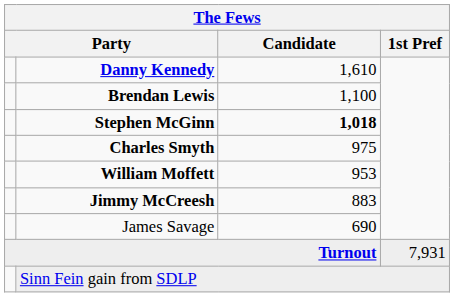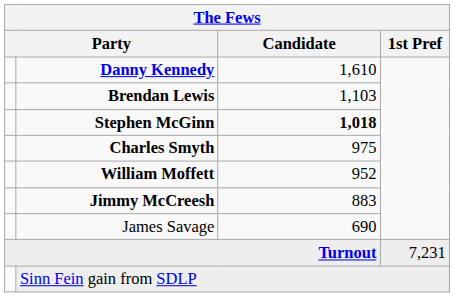 <table class="wikitable">
 <tr>
 <th colspan="4" align="center"><a href='#'>The Fews</a></th>
 </tr>
 <tr>
 <th colspan="2" align="center" width=200>Party</th>
 <th width=150>Candidate</th>
 <th width=60>1st Pref</th>
 </tr>
 <tr>
 <td></td>
 <td align="right"><strong><a href='#'>Danny Kennedy</a></strong></td>
 <td align="right">1,610</td>
 </tr>
 <tr>
 <td></td>
 <td align="right"><strong>Brendan Lewis</strong></td>
-<td align="right">1,100</td>
+<td align="right">1,103</td>
 </tr>
 <tr>
 <td></td>
 <td align="right"><strong>Stephen McGinn</strong></td>
 <td align="right"><strong>1,018</strong></td>
 </tr>
 <tr>
 <td></td>
 <td align="right"><strong>Charles Smyth</strong></td>
 <td align="right">975</td>
 </tr>
 <tr>
 <td></td>
 <td align="right"><strong>William Moffett</strong></td>
-<td align="right">953</td>
+<td align="right">952</td>
 </tr>
 <tr>
 <td></td>
 <td align="right"><strong>Jimmy McCreesh</strong></td>
 <td align="right">883</td>
 </tr>
 <tr>
 <td></td>
 <td align="right">James Savage</td>
 <td align="right">690</td>
 </tr>
 <tr bgcolor="EEEEEE">
 <td colspan=3 align="right"><strong><a href='#'>Turnout</a></strong></td>
-<td align="right">7,931</td>
+<td align="right">7,231</td>
 </tr>
 <tr>
 <td bgcolor=></td>
 <td colspan=3 bgcolor="EEEEEE"><a href='#'>Sinn Fein</a> gain from <a href='#'>SDLP</a></td>
 </tr>
 </table>
